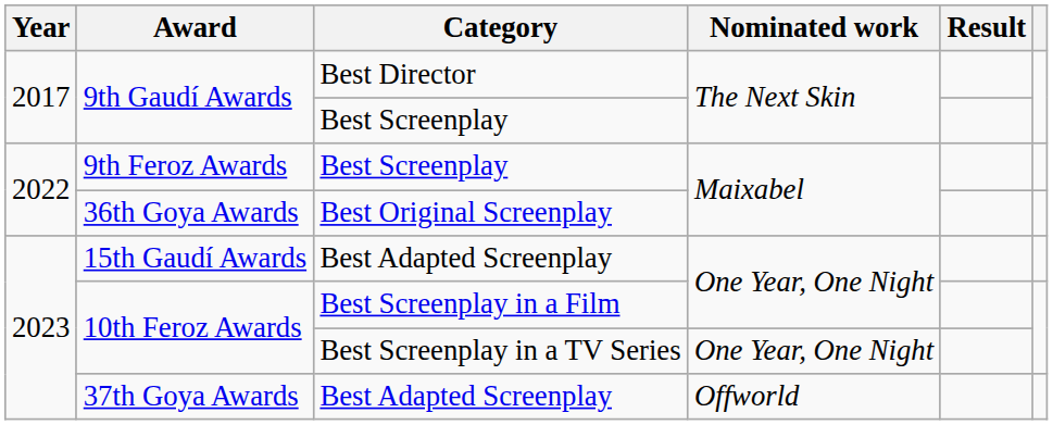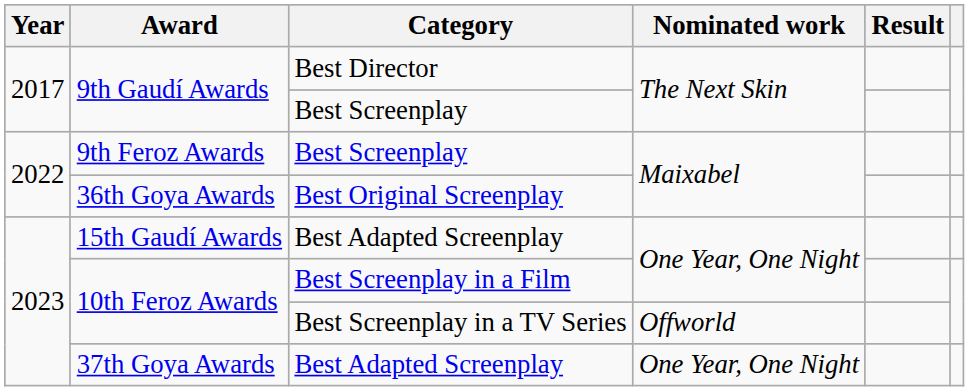 <table class="wikitable sortable plainrowheaders">
 <tr>
 <th>Year</th>
 <th>Award</th>
 <th>Category</th>
 <th>Nominated work</th>
 <th>Result</th>
 <th scope="col" class="unsortable"></th>
 </tr>
 <tr>
 <td rowspan = "2" align = "center">2017</td>
 <td rowspan = "2"><a href='#'>9th Gaudí Awards</a></td>
 <td>Best Director</td>
 <td rowspan = "2"><em>The Next Skin</em></td>
 <td></td>
 <td rowspan = "2"></td>
 </tr>
 <tr>
 <td>Best Screenplay</td>
 <td></td>
 </tr>
 <tr>
 <td rowspan = "2" align = "center">2022</td>
 <td><a href='#'>9th Feroz Awards</a></td>
 <td><a href='#'>Best Screenplay</a></td>
 <td rowspan = "2"><em>Maixabel</em></td>
 <td></td>
 <td align = "center"></td>
 </tr>
 <tr>
 <td><a href='#'>36th Goya Awards</a></td>
 <td><a href='#'>Best Original Screenplay</a></td>
 <td></td>
 <td align = "center"></td>
 </tr>
 <tr>
 <td align = "center" rowspan = "4">2023</td>
 <td><a href='#'>15th Gaudí Awards</a></td>
 <td>Best Adapted Screenplay</td>
 <td rowspan = "2"><em>One Year, One Night</em></td>
 <td></td>
 <td align = "center"></td>
 </tr>
 <tr>
 <td rowspan = "2"><a href='#'>10th Feroz Awards</a></td>
 <td><a href='#'>Best Screenplay in a Film</a></td>
 <td></td>
 <td rowspan = "2" align = "center"></td>
 </tr>
 <tr>
 <td>Best Screenplay in a TV Series</td>
-<td><em>One Year, One Night</em></td>
+<td><em>Offworld</em></td>
 <td></td>
 </tr>
 <tr>
 <td><a href='#'>37th Goya Awards</a></td>
 <td><a href='#'>Best Adapted Screenplay</a></td>
-<td><em>Offworld</em></td>
+<td><em>One Year, One Night</em></td>
 <td></td>
 <td align = "center"></td>
 </tr>
 </table>
